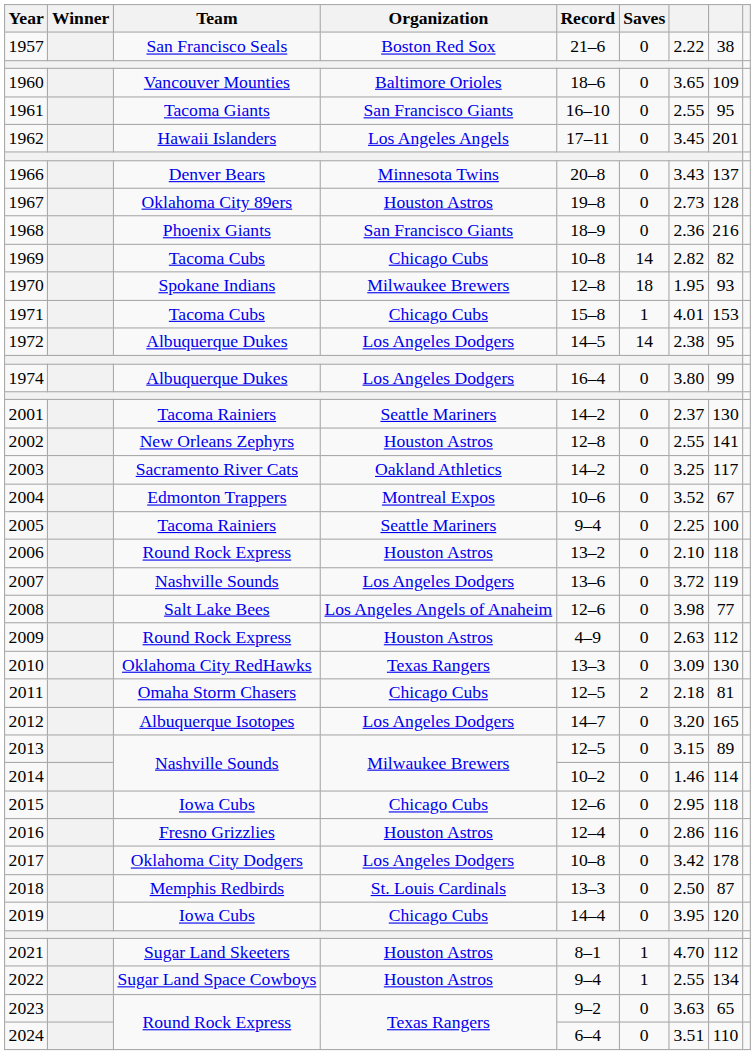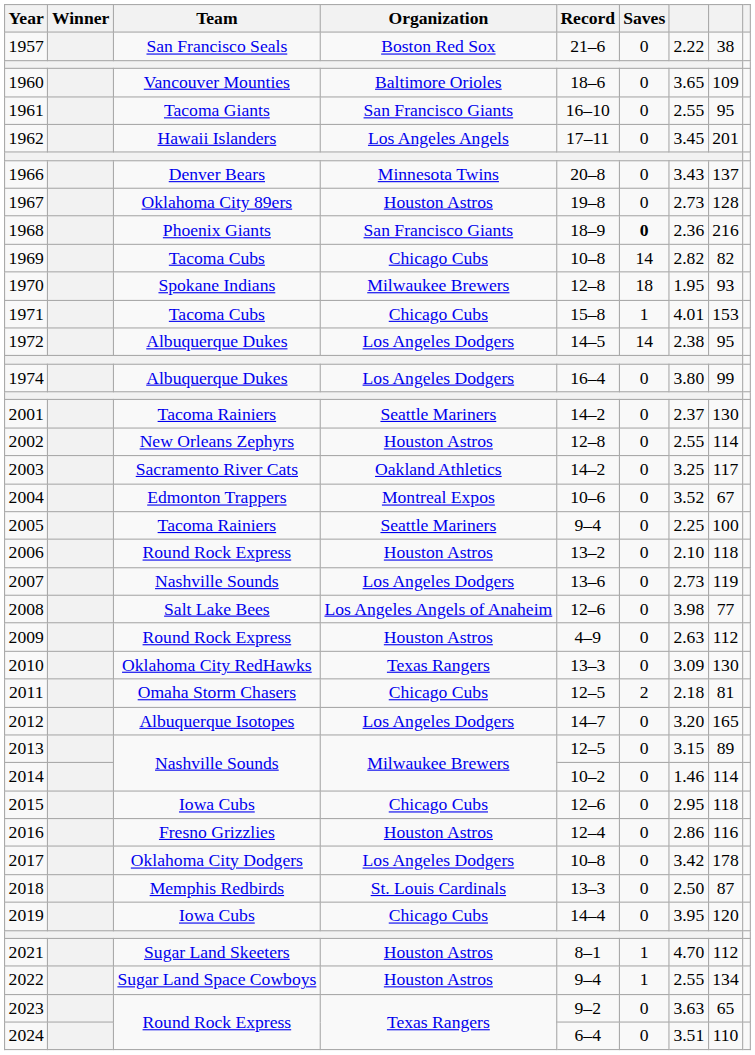 <table class="wikitable sortable plainrowheaders" style="text-align:center">
 <tr>
 <th scope="col">Year</th>
 <th scope="col">Winner</th>
 <th scope="col">Team</th>
 <th scope="col">Organization</th>
 <th scope="col">Record</th>
 <th scope="col">Saves</th>
 <th scope="col"></th>
 <th scope="col"></th>
 <th scope="col" class="unsortable"></th>
 </tr>
 <tr>
 <td>1957</td>
 <th scope="row" style="text-align:center"></th>
 <td><a href='#'>San Francisco Seals</a></td>
 <td><a href='#'>Boston Red Sox</a></td>
 <td>21–6</td>
 <td>0</td>
 <td>2.22</td>
 <td>38</td>
 <td></td>
 </tr>
 <tr>
 <th scope="row" style="text-align:center" colspan="8"></th>
 <td></td>
 </tr>
 <tr>
 <td>1960</td>
 <th scope="row" style="text-align:center"></th>
 <td><a href='#'>Vancouver Mounties</a></td>
 <td><a href='#'>Baltimore Orioles</a></td>
 <td>18–6</td>
 <td>0</td>
 <td>3.65</td>
 <td>109</td>
 <td></td>
 </tr>
 <tr>
 <td>1961</td>
 <th scope="row" style="text-align:center"></th>
 <td><a href='#'>Tacoma Giants</a></td>
 <td><a href='#'>San Francisco Giants</a></td>
 <td>16–10</td>
 <td>0</td>
 <td>2.55</td>
 <td>95</td>
 <td></td>
 </tr>
 <tr>
 <td>1962</td>
 <th scope="row" style="text-align:center"></th>
 <td><a href='#'>Hawaii Islanders</a></td>
 <td><a href='#'>Los Angeles Angels</a></td>
 <td>17–11</td>
 <td>0</td>
 <td>3.45</td>
 <td>201</td>
 <td></td>
 </tr>
 <tr>
 <th scope="row" style="text-align:center" colspan="8"></th>
 <td></td>
 </tr>
 <tr>
 <td>1966</td>
 <th scope="row" style="text-align:center"></th>
 <td><a href='#'>Denver Bears</a></td>
 <td><a href='#'>Minnesota Twins</a></td>
 <td>20–8</td>
 <td>0</td>
 <td>3.43</td>
 <td>137</td>
 <td></td>
 </tr>
 <tr>
 <td>1967</td>
 <th scope="row" style="text-align:center"></th>
 <td><a href='#'>Oklahoma City 89ers</a></td>
 <td><a href='#'>Houston Astros</a></td>
 <td>19–8</td>
 <td>0</td>
 <td>2.73</td>
 <td>128</td>
 <td></td>
 </tr>
 <tr>
 <td>1968</td>
 <th scope="row" style="text-align:center"></th>
 <td><a href='#'>Phoenix Giants</a></td>
 <td><a href='#'>San Francisco Giants</a></td>
 <td>18–9</td>
-<td>0</td>
+<td><strong>0</strong></td>
 <td>2.36</td>
 <td>216</td>
 <td></td>
 </tr>
 <tr>
 <td>1969</td>
 <th scope="row" style="text-align:center"></th>
 <td><a href='#'>Tacoma Cubs</a></td>
 <td><a href='#'>Chicago Cubs</a></td>
 <td>10–8</td>
 <td>14</td>
 <td>2.82</td>
 <td>82</td>
 <td></td>
 </tr>
 <tr>
 <td>1970</td>
 <th scope="row" style="text-align:center"> </th>
 <td><a href='#'>Spokane Indians</a></td>
 <td><a href='#'>Milwaukee Brewers</a></td>
 <td>12–8</td>
 <td>18</td>
 <td>1.95</td>
 <td>93</td>
 <td></td>
 </tr>
 <tr>
 <td>1971</td>
 <th scope="row" style="text-align:center"></th>
 <td><a href='#'>Tacoma Cubs</a></td>
 <td><a href='#'>Chicago Cubs</a></td>
 <td>15–8</td>
 <td>1</td>
 <td>4.01</td>
 <td>153</td>
 <td></td>
 </tr>
 <tr>
 <td>1972</td>
 <th scope="row" style="text-align:center"> </th>
 <td><a href='#'>Albuquerque Dukes</a></td>
 <td><a href='#'>Los Angeles Dodgers</a></td>
 <td>14–5</td>
 <td>14</td>
 <td>2.38</td>
 <td>95</td>
 <td></td>
 </tr>
 <tr>
 <th scope="row" style="text-align:center" colspan="8"></th>
 <td></td>
 </tr>
 <tr>
 <td>1974</td>
 <th scope="row" style="text-align:center"></th>
 <td><a href='#'>Albuquerque Dukes</a></td>
 <td><a href='#'>Los Angeles Dodgers</a></td>
 <td>16–4</td>
 <td>0</td>
 <td>3.80</td>
 <td>99</td>
 <td></td>
 </tr>
 <tr>
 <th scope="row" style="text-align:center" colspan="8"></th>
 <td></td>
 </tr>
 <tr>
 <td>2001</td>
 <th scope="row" style="text-align:center"></th>
 <td><a href='#'>Tacoma Rainiers</a></td>
 <td><a href='#'>Seattle Mariners</a></td>
 <td>14–2</td>
 <td>0</td>
 <td>2.37</td>
 <td>130</td>
 <td></td>
 </tr>
 <tr>
 <td>2002</td>
 <th scope="row" style="text-align:center"></th>
 <td><a href='#'>New Orleans Zephyrs</a></td>
 <td><a href='#'>Houston Astros</a></td>
 <td>12–8</td>
 <td>0</td>
 <td>2.55</td>
-<td>141</td>
+<td>114</td>
 <td></td>
 </tr>
 <tr>
 <td>2003</td>
 <th scope="row" style="text-align:center"></th>
 <td><a href='#'>Sacramento River Cats</a></td>
 <td><a href='#'>Oakland Athletics</a></td>
 <td>14–2</td>
 <td>0</td>
 <td>3.25</td>
 <td>117</td>
 <td></td>
 </tr>
 <tr>
 <td>2004</td>
 <th scope="row" style="text-align:center"></th>
 <td><a href='#'>Edmonton Trappers</a></td>
 <td><a href='#'>Montreal Expos</a></td>
 <td>10–6</td>
 <td>0</td>
 <td>3.52</td>
 <td>67</td>
 <td></td>
 </tr>
 <tr>
 <td>2005</td>
 <th scope="row" style="text-align:center"></th>
 <td><a href='#'>Tacoma Rainiers</a></td>
 <td><a href='#'>Seattle Mariners</a></td>
 <td>9–4</td>
 <td>0</td>
 <td>2.25</td>
 <td>100</td>
 <td></td>
 </tr>
 <tr>
 <td>2006</td>
 <th scope="row" style="text-align:center"></th>
 <td><a href='#'>Round Rock Express</a></td>
 <td><a href='#'>Houston Astros</a></td>
 <td>13–2</td>
 <td>0</td>
 <td>2.10</td>
 <td>118</td>
 <td></td>
 </tr>
 <tr>
 <td>2007</td>
 <th scope="row" style="text-align:center"></th>
 <td><a href='#'>Nashville Sounds</a></td>
 <td><a href='#'>Los Angeles Dodgers</a></td>
 <td>13–6</td>
 <td>0</td>
-<td>3.72</td>
+<td>2.73</td>
 <td>119</td>
 <td></td>
 </tr>
 <tr>
 <td>2008</td>
 <th scope="row" style="text-align:center"></th>
 <td><a href='#'>Salt Lake Bees</a></td>
 <td><a href='#'>Los Angeles Angels of Anaheim</a></td>
 <td>12–6</td>
 <td>0</td>
 <td>3.98</td>
 <td>77</td>
 <td></td>
 </tr>
 <tr>
 <td>2009</td>
 <th scope="row" style="text-align:center"></th>
 <td><a href='#'>Round Rock Express</a></td>
 <td><a href='#'>Houston Astros</a></td>
 <td>4–9</td>
 <td>0</td>
 <td>2.63</td>
 <td>112</td>
 <td></td>
 </tr>
 <tr>
 <td>2010</td>
 <th scope="row" style="text-align:center"></th>
 <td><a href='#'>Oklahoma City RedHawks</a></td>
 <td><a href='#'>Texas Rangers</a></td>
 <td>13–3</td>
 <td>0</td>
 <td>3.09</td>
 <td>130</td>
 <td></td>
 </tr>
 <tr>
 <td>2011</td>
 <th scope="row" style="text-align:center"></th>
 <td><a href='#'>Omaha Storm Chasers</a></td>
 <td><a href='#'>Chicago Cubs</a></td>
 <td>12–5</td>
 <td>2</td>
 <td>2.18</td>
 <td>81</td>
 <td></td>
 </tr>
 <tr>
 <td>2012</td>
 <th scope="row" style="text-align:center"></th>
 <td><a href='#'>Albuquerque Isotopes</a></td>
 <td><a href='#'>Los Angeles Dodgers</a></td>
 <td>14–7</td>
 <td>0</td>
 <td>3.20</td>
 <td>165</td>
 <td></td>
 </tr>
 <tr>
 <td>2013</td>
 <th scope="row" style="text-align:center"></th>
 <td rowspan="2"><a href='#'>Nashville Sounds</a></td>
 <td rowspan="2"><a href='#'>Milwaukee Brewers</a></td>
 <td>12–5</td>
 <td>0</td>
 <td>3.15</td>
 <td>89</td>
 <td></td>
 </tr>
 <tr>
 <td>2014</td>
 <th scope="row" style="text-align:center"></th>
 <td>10–2</td>
 <td>0</td>
 <td>1.46</td>
 <td>114</td>
 <td></td>
 </tr>
 <tr>
 <td>2015</td>
 <th scope="row" style="text-align:center"></th>
 <td><a href='#'>Iowa Cubs</a></td>
 <td><a href='#'>Chicago Cubs</a></td>
 <td>12–6</td>
 <td>0</td>
 <td>2.95</td>
 <td>118</td>
 <td></td>
 </tr>
 <tr>
 <td>2016</td>
 <th scope="row" style="text-align:center"></th>
 <td><a href='#'>Fresno Grizzlies</a></td>
 <td><a href='#'>Houston Astros</a></td>
 <td>12–4</td>
 <td>0</td>
 <td>2.86</td>
 <td>116</td>
 <td></td>
 </tr>
 <tr>
 <td>2017</td>
 <th scope="row" style="text-align:center"></th>
 <td><a href='#'>Oklahoma City Dodgers</a></td>
 <td><a href='#'>Los Angeles Dodgers</a></td>
 <td>10–8</td>
 <td>0</td>
 <td>3.42</td>
 <td>178</td>
 <td></td>
 </tr>
 <tr>
 <td>2018</td>
 <th scope="row" style="text-align:center"></th>
 <td><a href='#'>Memphis Redbirds</a></td>
 <td><a href='#'>St. Louis Cardinals</a></td>
 <td>13–3</td>
 <td>0</td>
 <td>2.50</td>
 <td>87</td>
 <td></td>
 </tr>
 <tr>
 <td>2019</td>
 <th scope="row" style="text-align:center"></th>
 <td><a href='#'>Iowa Cubs</a></td>
 <td><a href='#'>Chicago Cubs</a></td>
 <td>14–4</td>
 <td>0</td>
 <td>3.95</td>
 <td>120</td>
 <td></td>
 </tr>
 <tr>
 <th scope="row" style="text-align:center" colspan="8"></th>
 <td></td>
 </tr>
 <tr>
 <td>2021</td>
 <th scope="row" style="text-align:center"></th>
 <td><a href='#'>Sugar Land Skeeters</a></td>
 <td><a href='#'>Houston Astros</a></td>
 <td>8–1</td>
 <td>1</td>
 <td>4.70</td>
 <td>112</td>
 <td></td>
 </tr>
 <tr>
 <td>2022</td>
 <th scope="row" style="text-align:center"></th>
 <td><a href='#'>Sugar Land Space Cowboys</a></td>
 <td><a href='#'>Houston Astros</a></td>
 <td>9–4</td>
 <td>1</td>
 <td>2.55</td>
 <td>134</td>
 <td></td>
 </tr>
 <tr>
 <td>2023</td>
 <th scope="row" style="text-align:center"></th>
 <td rowspan="2"><a href='#'>Round Rock Express</a></td>
 <td rowspan="2"><a href='#'>Texas Rangers</a></td>
 <td>9–2</td>
 <td>0</td>
 <td>3.63</td>
 <td>65</td>
 <td></td>
 </tr>
 <tr>
 <td>2024</td>
 <th scope="row" style="text-align:center"></th>
 <td>6–4</td>
 <td>0</td>
 <td>3.51</td>
 <td>110</td>
 <td></td>
 </tr>
 </table>
